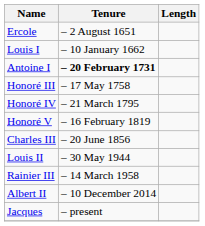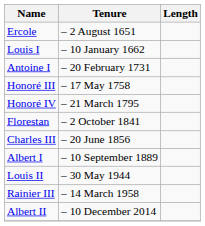 <table class="wikitable sortable">
 <tr>
 <th scope="col">Name</th>
 <th scope="col">Tenure</th>
 <th scope="col">Length</th>
 </tr>
 <tr>
 <td><a href='#'>Ercole</a></td>
 <td> – 2 August 1651</td>
 <td></td>
 </tr>
 <tr>
 <td><a href='#'>Louis I</a></td>
 <td> – 10 January 1662</td>
 <td></td>
 </tr>
 <tr>
 <td><a href='#'>Antoine I</a></td>
-<td><strong> – 20 February 1731</strong></td>
+<td> – 20 February 1731</td>
 <td></td>
 </tr>
 <tr>
 <td><a href='#'>Honoré III</a></td>
 <td> – 17 May 1758</td>
 <td></td>
 </tr>
 <tr>
 <td><a href='#'>Honoré IV</a></td>
 <td> – 21 March 1795</td>
 <td></td>
 </tr>
 <tr>
-<td><a href='#'>Honoré V</a></td>
-<td> – 16 February 1819</td>
+<td><a href='#'>Florestan</a></td>
+<td> – 2 October 1841</td>
 <td></td>
 </tr>
 <tr>
 <td><a href='#'>Charles III</a></td>
 <td> – 20 June 1856</td>
+<td></td>
+</tr>
+<tr>
+<td><a href='#'>Albert I</a></td>
+<td> – 10 September 1889</td>
 <td></td>
 </tr>
 <tr>
 <td><a href='#'>Louis II</a></td>
 <td> – 30 May 1944</td>
 <td></td>
 </tr>
 <tr>
 <td><a href='#'>Rainier III</a></td>
 <td> – 14 March 1958</td>
 <td></td>
 </tr>
 <tr>
 <td><a href='#'>Albert II</a></td>
 <td> – 10 December 2014</td>
 <td></td>
 </tr>
 <tr>
-<td><a href='#'>Jacques</a></td>
-<td> – present</td>
-<td></td>
-</tr>
-<tr>
 </tr>
 </table>
